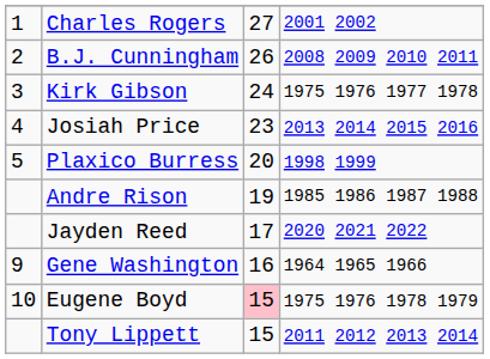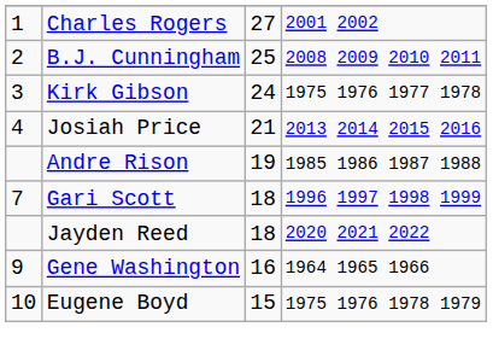 <table class="wikitable">
 <tr>
 </tr>
 <tr>
 <td>1</td>
 <td><a href='#'>Charles Rogers</a></td>
 <td>27</td>
 <td style="font-size:80%;"><a href='#'>2001</a> <a href='#'>2002</a></td>
 </tr>
 <tr>
 <td>2</td>
 <td><a href='#'>B.J. Cunningham</a></td>
-<td>26</td>
+<td>25</td>
 <td style="font-size:80%;"><a href='#'>2008</a> <a href='#'>2009</a> <a href='#'>2010</a> <a href='#'>2011</a></td>
 </tr>
 <tr>
 <td>3</td>
 <td><a href='#'>Kirk Gibson</a></td>
 <td>24</td>
 <td style="font-size:80%;">1975 1976 1977 1978</td>
 </tr>
 <tr>
 <td>4</td>
 <td>Josiah Price</td>
-<td>23</td>
+<td>21</td>
 <td style="font-size:80%;"><a href='#'>2013</a> <a href='#'>2014</a> <a href='#'>2015</a> <a href='#'>2016</a></td>
-</tr>
-<tr>
-<td>5</td>
-<td><a href='#'>Plaxico Burress</a></td>
-<td>20</td>
-<td style="font-size:80%;"><a href='#'>1998</a> <a href='#'>1999</a></td>
 </tr>
 <tr>
 <td></td>
 <td><a href='#'>Andre Rison</a></td>
 <td>19</td>
 <td style="font-size:80%;">1985 1986 1987 1988</td>
 </tr>
 <tr>
+<td>7</td>
+<td><a href='#'>Gari Scott</a></td>
+<td>18</td>
+<td style="font-size:80%;"><a href='#'>1996</a> <a href='#'>1997</a> <a href='#'>1998</a> <a href='#'>1999</a></td>
+</tr>
+<tr>
 <td></td>
 <td>Jayden Reed</td>
-<td>17</td>
+<td>18</td>
 <td style="font-size:80%;"><a href='#'>2020</a> <a href='#'>2021</a> <a href='#'>2022</a></td>
 </tr>
 <tr>
 <td>9</td>
 <td><a href='#'>Gene Washington</a></td>
 <td>16</td>
 <td style="font-size:80%;">1964 1965 1966</td>
 </tr>
 <tr>
 <td>10</td>
 <td>Eugene Boyd</td>
-<td style="background: pink;">15</td>
+<td>15</td>
 <td style="font-size:80%;">1975 1976 1978 1979</td>
 </tr>
-<tr>
-<td></td>
-<td><a href='#'>Tony Lippett</a></td>
-<td>15</td>
-<td style="font-size:80%;"><a href='#'>2011</a> <a href='#'>2012</a> <a href='#'>2013</a> <a href='#'>2014</a></td>
-</tr>
 </table>
